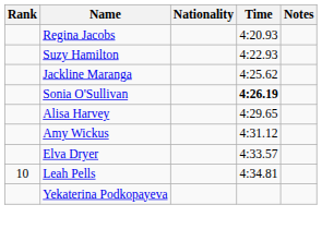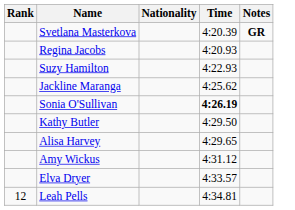 <table class="wikitable sortable" style="text-align:center">
 <tr>
 <th>Rank</th>
 <th>Name</th>
 <th>Nationality</th>
 <th>Time</th>
 <th>Notes</th>
+</tr>
+<tr>
+<td></td>
+<td align=left><a href='#'>Svetlana Masterkova</a></td>
+<td align=left></td>
+<td>4:20.39</td>
+<td><strong>GR</strong></td>
 </tr>
 <tr>
 <td></td>
 <td align=left><a href='#'>Regina Jacobs</a></td>
 <td align=left></td>
 <td>4:20.93</td>
 <td></td>
 </tr>
 <tr>
 <td></td>
 <td align=left><a href='#'>Suzy Hamilton</a></td>
 <td align=left></td>
 <td>4:22.93</td>
 <td></td>
 </tr>
 <tr>
 <td></td>
 <td align=left><a href='#'>Jackline Maranga</a></td>
 <td align=left></td>
 <td>4:25.62</td>
 <td></td>
 </tr>
 <tr>
 <td></td>
 <td align=left><a href='#'>Sonia O'Sullivan</a></td>
 <td align=left></td>
 <td><strong>4:26.19</strong></td>
 <td></td>
 </tr>
 <tr>
 <td></td>
+<td align=left><a href='#'>Kathy Butler</a></td>
+<td align=left></td>
+<td>4:29.50</td>
+<td></td>
+</tr>
+<tr>
+<td></td>
 <td align=left><a href='#'>Alisa Harvey</a></td>
 <td align=left></td>
 <td>4:29.65</td>
 <td></td>
 </tr>
 <tr>
 <td></td>
 <td align=left><a href='#'>Amy Wickus</a></td>
 <td align=left></td>
 <td>4:31.12</td>
 <td></td>
 </tr>
 <tr>
 <td></td>
 <td align=left><a href='#'>Elva Dryer</a></td>
 <td align=left></td>
 <td>4:33.57</td>
 <td></td>
 </tr>
 <tr>
-<td>10</td>
+<td>12</td>
 <td align=left><a href='#'>Leah Pells</a></td>
 <td align=left></td>
 <td>4:34.81</td>
 <td></td>
 </tr>
-<tr>
-<td></td>
-<td align=left><a href='#'>Yekaterina Podkopayeva</a></td>
-<td align=left></td>
-<td></td>
-<td></td>
-</tr>
 </table>
